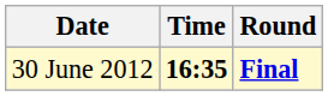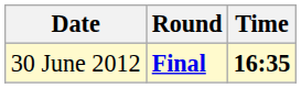 <table class="wikitable">
 <tr>
 <th>Date</th>
+<th>Round</th>
 <th>Time</th>
-<th>Round</th>
 </tr>
 <tr style=background:lemonchiffon>
 <td>30 June 2012</td>
+<td><strong><a href='#'>Final</a></strong></td>
 <td><strong>16:35</strong></td>
-<td><strong><a href='#'>Final</a></strong></td>
 </tr>
 </table>
